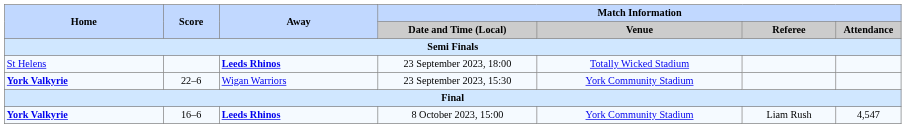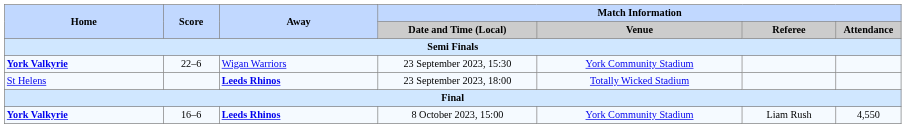 <table border=1 style="border-collapse:collapse; font-size:90%; text-align:center;" cellpadding=3 cellspacing=0 width=100%>
 <tr style="background:#c1d8ff;">
 <th scope="col" rowspan=2 width=17%>Home</th>
 <th scope="col" rowspan=2 width=6%>Score</th>
 <th scope="col" rowspan=2 width=17%>Away</th>
 <th colspan=4>Match Information</th>
 </tr>
 <tr style="background:#cccccc;">
 <th scope="col" width=17%>Date and Time (Local)</th>
 <th scope="col" width=22%>Venue</th>
 <th scope="col" width=10%>Referee</th>
 <th scope="col" width=7%>Attendance</th>
 </tr>
 <tr style="background:#d0e7ff;">
 <td colspan=7><strong>Semi Finals</strong></td>
 </tr>
 <tr style="background:#f5faff;">
+<td align=left><strong> <a href='#'>York Valkyrie</a></strong></td>
+<td>22–6</td>
+<td align=left> <a href='#'>Wigan Warriors</a></td>
+<td>23 September 2023, 15:30</td>
+<td><a href='#'>York Community Stadium</a></td>
+<td></td>
+<td></td>
+</tr>
+<tr style="background:#f5faff;">
 <td align=left> <a href='#'>St Helens</a></td>
 <td></td>
 <td align=left><strong> <a href='#'>Leeds Rhinos</a></strong></td>
 <td>23 September 2023, 18:00</td>
 <td><a href='#'>Totally Wicked Stadium</a></td>
-<td></td>
-<td></td>
-</tr>
-<tr style="background:#f5faff;">
-<td align=left><strong> <a href='#'>York Valkyrie</a></strong></td>
-<td>22–6</td>
-<td align=left> <a href='#'>Wigan Warriors</a></td>
-<td>23 September 2023, 15:30</td>
-<td><a href='#'>York Community Stadium</a></td>
 <td></td>
 <td></td>
 </tr>
 <tr style="background:#d0e7ff;">
 <td colspan=7><strong>Final</strong></td>
 </tr>
 <tr style="background:#f5faff;">
 <td align=left><strong> <a href='#'>York Valkyrie</a></strong></td>
 <td>16–6</td>
 <td align=left><strong> <a href='#'>Leeds Rhinos</a></strong></td>
 <td>8 October 2023, 15:00</td>
 <td><a href='#'>York Community Stadium</a></td>
 <td>Liam Rush</td>
-<td>4,547</td>
+<td>4,550</td>
 </tr>
 </table>
